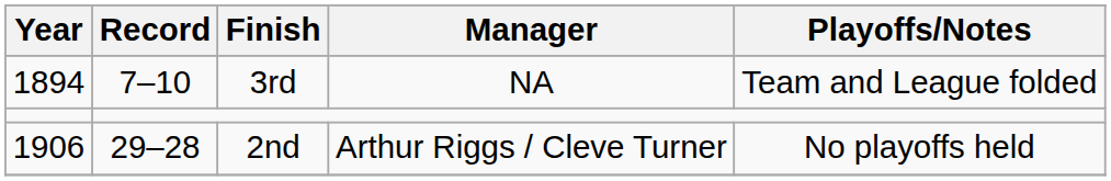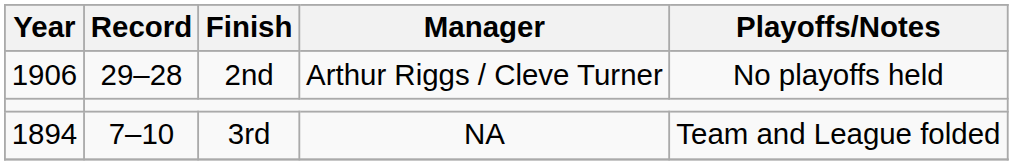 <table class="wikitable" style="text-align:center">
 <tr>
 <th>Year</th>
 <th>Record</th>
 <th>Finish</th>
 <th>Manager</th>
 <th>Playoffs/Notes</th>
 </tr>
 <tr>
+<td>1906</td>
+<td>29–28</td>
+<td>2nd</td>
+<td>Arthur Riggs / Cleve Turner</td>
+<td>No playoffs held</td>
+</tr>
+<tr>
+<td></td>
+</tr>
+<tr>
 <td>1894</td>
 <td>7–10</td>
 <td>3rd</td>
 <td>NA</td>
 <td>Team and League folded</td>
 </tr>
 <tr>
-<td></td>
-</tr>
-<tr>
-<td>1906</td>
-<td>29–28</td>
-<td>2nd</td>
-<td>Arthur Riggs / Cleve Turner</td>
-<td>No playoffs held</td>
-</tr>
-<tr>
 </tr>
 </table>
